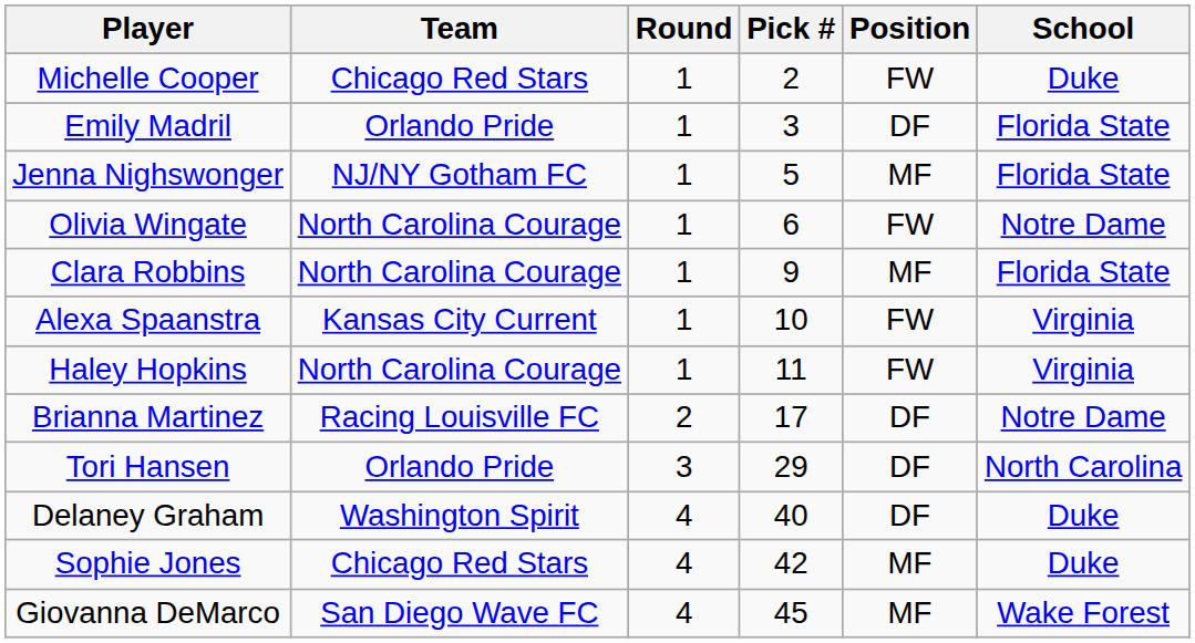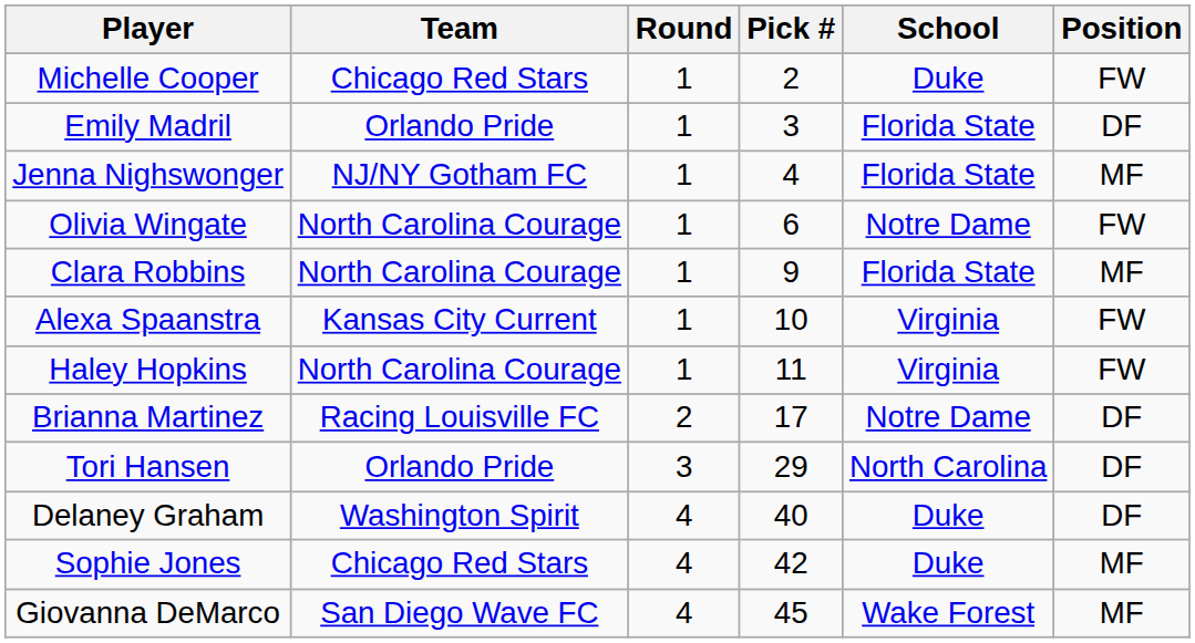 <table class="wikitable sortable" style="text-align: center;">
 <tr>
 <th>Player</th>
 <th>Team</th>
 <th>Round</th>
 <th>Pick #</th>
+<th>School</th>
 <th>Position</th>
-<th>School</th>
 </tr>
 <tr>
 <td><a href='#'>Michelle Cooper</a></td>
 <td><a href='#'>Chicago Red Stars</a></td>
 <td>1</td>
 <td>2</td>
+<td><a href='#'>Duke</a></td>
 <td>FW</td>
-<td><a href='#'>Duke</a></td>
 </tr>
 <tr>
 <td><a href='#'>Emily Madril</a></td>
 <td><a href='#'>Orlando Pride</a></td>
 <td>1</td>
 <td>3</td>
+<td><a href='#'>Florida State</a></td>
 <td>DF</td>
-<td><a href='#'>Florida State</a></td>
 </tr>
 <tr>
 <td><a href='#'>Jenna Nighswonger</a></td>
 <td><a href='#'>NJ/NY Gotham FC</a></td>
 <td>1</td>
-<td>5</td>
+<td>4</td>
+<td><a href='#'>Florida State</a></td>
 <td>MF</td>
-<td><a href='#'>Florida State</a></td>
 </tr>
 <tr>
 <td><a href='#'>Olivia Wingate</a></td>
 <td><a href='#'>North Carolina Courage</a></td>
 <td>1</td>
 <td>6</td>
+<td><a href='#'>Notre Dame</a></td>
 <td>FW</td>
-<td><a href='#'>Notre Dame</a></td>
 </tr>
 <tr>
 <td><a href='#'>Clara Robbins</a></td>
 <td><a href='#'>North Carolina Courage</a></td>
 <td>1</td>
 <td>9</td>
+<td><a href='#'>Florida State</a></td>
 <td>MF</td>
-<td><a href='#'>Florida State</a></td>
 </tr>
 <tr>
 <td><a href='#'>Alexa Spaanstra</a></td>
 <td><a href='#'>Kansas City Current</a></td>
 <td>1</td>
 <td>10</td>
+<td><a href='#'>Virginia</a></td>
 <td>FW</td>
-<td><a href='#'>Virginia</a></td>
 </tr>
 <tr>
 <td><a href='#'>Haley Hopkins</a></td>
 <td><a href='#'>North Carolina Courage</a></td>
 <td>1</td>
 <td>11</td>
+<td><a href='#'>Virginia</a></td>
 <td>FW</td>
-<td><a href='#'>Virginia</a></td>
 </tr>
 <tr>
 <td><a href='#'>Brianna Martinez</a></td>
 <td><a href='#'>Racing Louisville FC</a></td>
 <td>2</td>
 <td>17</td>
+<td><a href='#'>Notre Dame</a></td>
 <td>DF</td>
-<td><a href='#'>Notre Dame</a></td>
 </tr>
 <tr>
 <td><a href='#'>Tori Hansen</a></td>
 <td><a href='#'>Orlando Pride</a></td>
 <td>3</td>
 <td>29</td>
+<td><a href='#'>North Carolina</a></td>
 <td>DF</td>
-<td><a href='#'>North Carolina</a></td>
 </tr>
 <tr>
 <td>Delaney Graham</td>
 <td><a href='#'>Washington Spirit</a></td>
 <td>4</td>
 <td>40</td>
+<td><a href='#'>Duke</a></td>
 <td>DF</td>
-<td><a href='#'>Duke</a></td>
 </tr>
 <tr>
 <td><a href='#'>Sophie Jones</a></td>
 <td><a href='#'>Chicago Red Stars</a></td>
 <td>4</td>
 <td>42</td>
+<td><a href='#'>Duke</a></td>
 <td>MF</td>
-<td><a href='#'>Duke</a></td>
 </tr>
 <tr>
 <td>Giovanna DeMarco</td>
 <td><a href='#'>San Diego Wave FC</a></td>
 <td>4</td>
 <td>45</td>
+<td><a href='#'>Wake Forest</a></td>
 <td>MF</td>
-<td><a href='#'>Wake Forest</a></td>
 </tr>
 </table>
